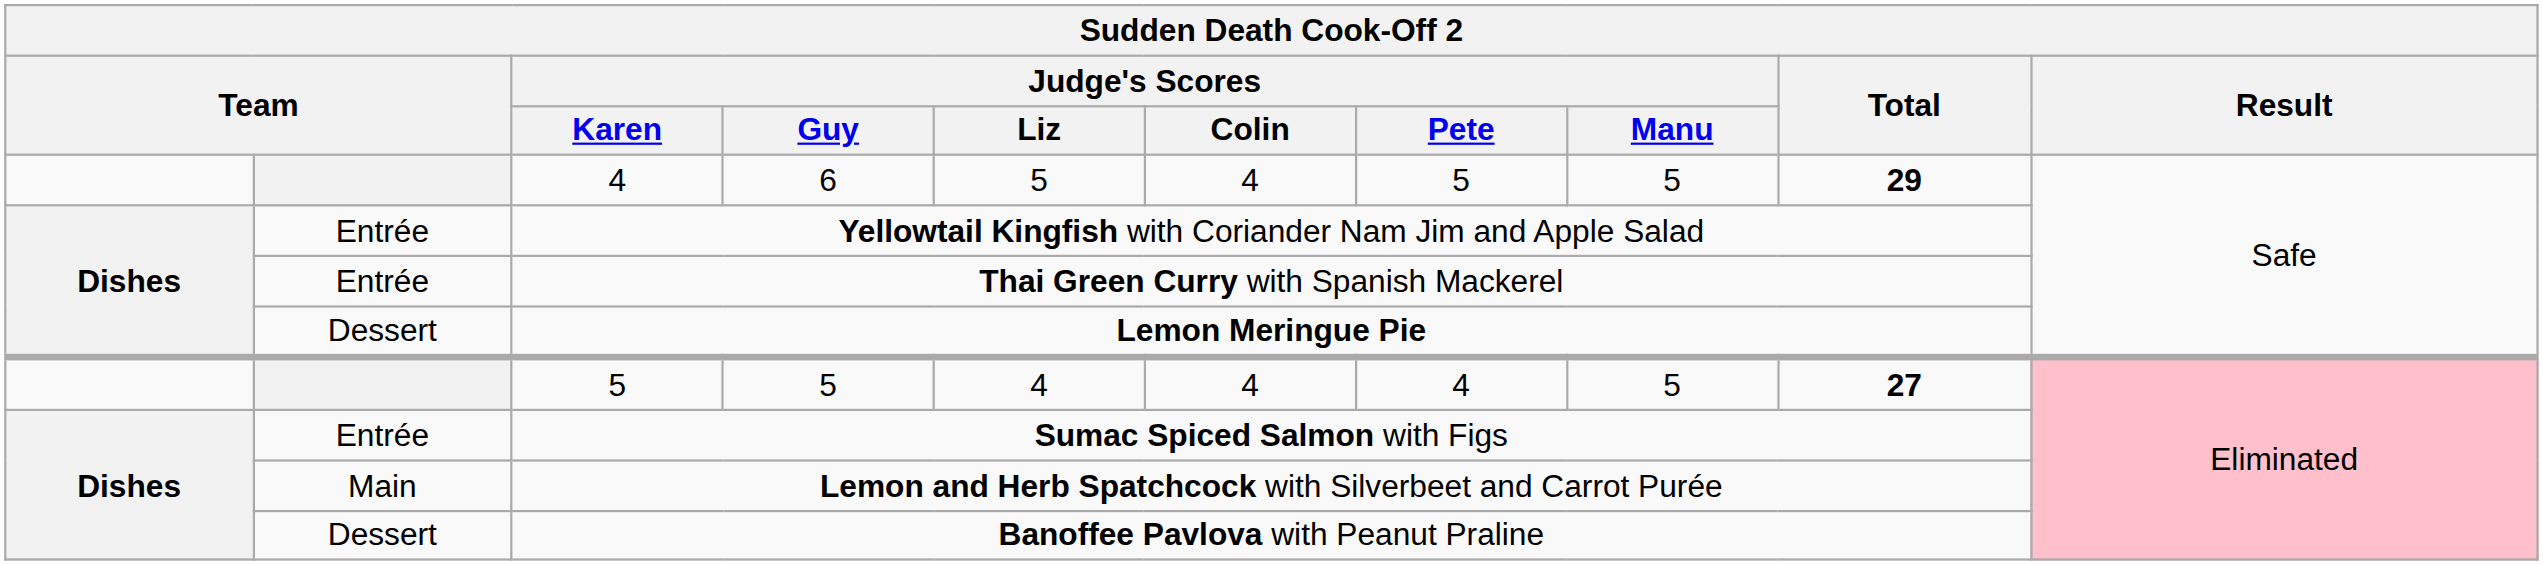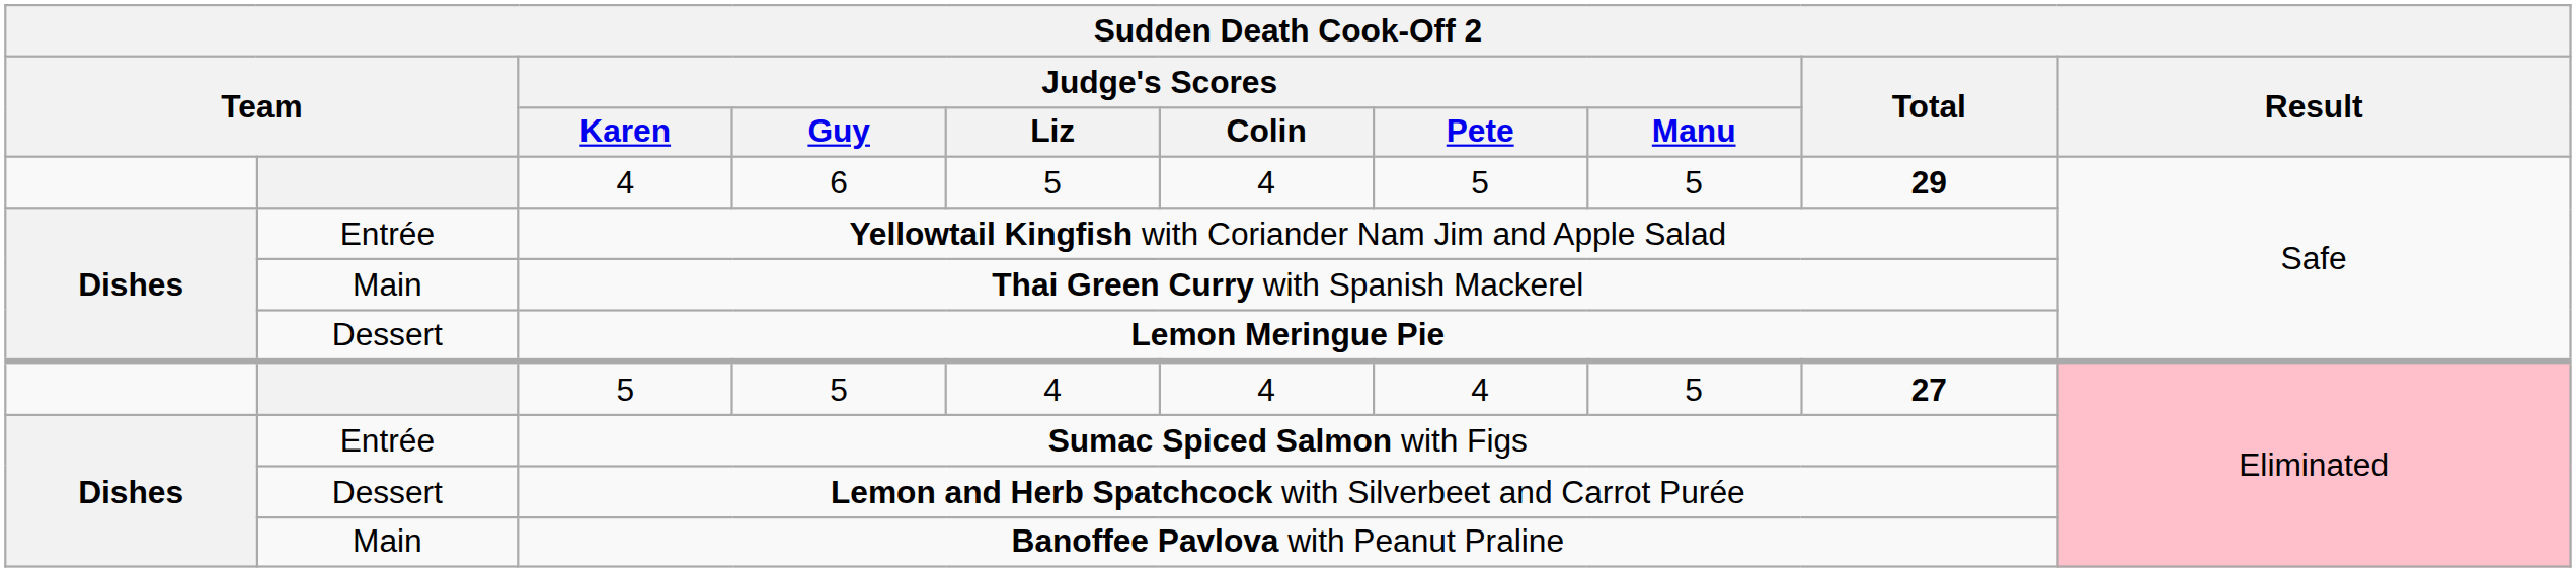 <table class="wikitable plainrowheaders" style="margin:1em auto; text-align:center; font-size:90%; width:80em;">
 <tr>
 <th colspan="10" >Sudden Death Cook-Off 2</th>
 </tr>
 <tr>
 <th rowspan="2" style="width:20%;" colspan="2">Team</th>
 <th colspan="6" style="width:50%;">Judge's Scores</th>
 <th rowspan="2" style="width:10%;">Total<br></th>
 <th rowspan="2" style="width:20%;">Result</th>
 </tr>
 <tr>
 <th style="width:50px;"><a href='#'>Karen</a></th>
 <th style="width:50px;"><a href='#'>Guy</a></th>
 <th style="width:50px;">Liz</th>
 <th style="width:50px;">Colin</th>
 <th style="width:50px;"><a href='#'>Pete</a></th>
 <th style="width:50px;"><a href='#'>Manu</a></th>
 </tr>
 <tr>
 <td></td>
 <th style="text-align:centre"></th>
 <td>4</td>
 <td>6</td>
 <td>5</td>
 <td>4</td>
 <td>5</td>
 <td>5</td>
 <td><strong>29</strong></td>
 <td rowspan="4">Safe</td>
 </tr>
 <tr>
 <th rowspan="3">Dishes</th>
 <td>Entrée</td>
 <td colspan="7"><strong>Yellowtail Kingfish</strong> with Coriander Nam Jim and Apple Salad</td>
 </tr>
 <tr>
-<td>Entrée</td>
+<td>Main</td>
 <td colspan="7"><strong>Thai Green Curry</strong> with Spanish Mackerel</td>
 </tr>
 <tr>
 <td>Dessert</td>
 <td colspan="7"><strong>Lemon Meringue Pie</strong></td>
 </tr>
 <tr style="border-top:3px solid #aaa;">
 <td></td>
 <th style="text-align:centre"></th>
 <td>5</td>
 <td>5</td>
 <td>4</td>
 <td>4</td>
 <td>4</td>
 <td>5</td>
 <td><strong>27</strong></td>
 <td style="background:pink" rowspan="4">Eliminated</td>
 </tr>
 <tr>
 <th rowspan="3">Dishes</th>
 <td>Entrée</td>
 <td colspan="7"><strong>Sumac Spiced Salmon</strong> with Figs</td>
 </tr>
 <tr>
-<td>Main</td>
+<td>Dessert</td>
 <td colspan="7"><strong>Lemon and Herb Spatchcock</strong> with Silverbeet and Carrot Purée</td>
 </tr>
 <tr>
-<td>Dessert</td>
+<td>Main</td>
 <td colspan="7"><strong>Banoffee Pavlova</strong> with Peanut Praline</td>
 </tr>
 </table>
